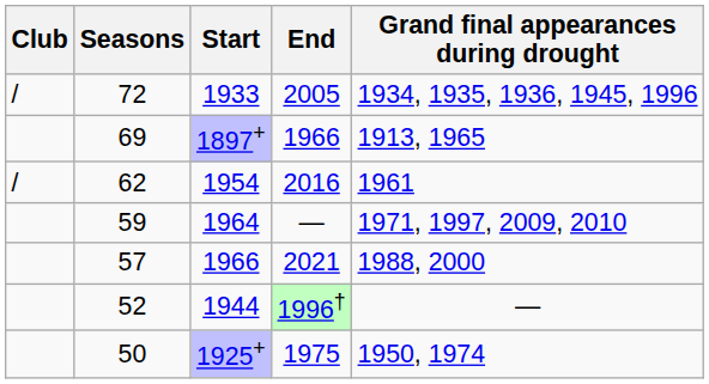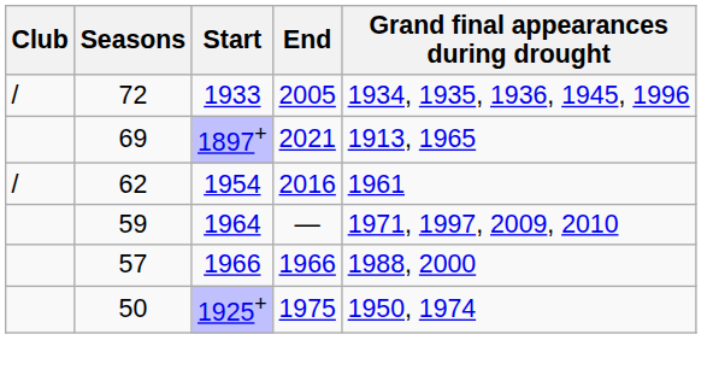 <table class="wikitable sortable" style=text-align:center>
 <tr>
 <th>Club</th>
 <th>Seasons</th>
 <th>Start</th>
 <th>End</th>
 <th>Grand final appearances<br>during drought</th>
 </tr>
 <tr>
 <td align=left> / </td>
 <td>72</td>
 <td><a href='#'>1933</a></td>
 <td><a href='#'>2005</a></td>
 <td align=left><a href='#'>1934</a>, <a href='#'>1935</a>, <a href='#'>1936</a>, <a href='#'>1945</a>, <a href='#'>1996</a></td>
 </tr>
 <tr>
 <td align=left></td>
 <td>69</td>
 <td bgcolor=C0C0FF><a href='#'>1897</a><sup>+</sup></td>
-<td><a href='#'>1966</a></td>
+<td><a href='#'>2021</a></td>
 <td align=left><a href='#'>1913</a>, <a href='#'>1965</a></td>
 </tr>
 <tr>
 <td align=left> / </td>
 <td>62</td>
 <td><a href='#'>1954</a></td>
 <td><a href='#'>2016</a></td>
 <td align=left><a href='#'>1961</a></td>
 </tr>
 <tr>
 <td align=left></td>
 <td>59</td>
 <td><a href='#'>1964</a></td>
 <td>—</td>
 <td align=left><a href='#'>1971</a>, <a href='#'>1997</a>, <a href='#'>2009</a>, <a href='#'>2010</a></td>
 </tr>
 <tr>
 <td align=left></td>
 <td>57</td>
 <td><a href='#'>1966</a></td>
-<td><a href='#'>2021</a></td>
+<td><a href='#'>1966</a></td>
 <td align=left><a href='#'>1988</a>, <a href='#'>2000</a></td>
-</tr>
-<tr>
-<td align=left></td>
-<td>52</td>
-<td><a href='#'>1944</a></td>
-<td bgcolor=C0FFC0><a href='#'>1996</a><sup>†</sup></td>
-<td>—</td>
 </tr>
 <tr>
 <td align=left></td>
 <td>50</td>
 <td bgcolor=C0C0FF><a href='#'>1925</a><sup>+</sup></td>
 <td><a href='#'>1975</a></td>
 <td align=left><a href='#'>1950</a>, <a href='#'>1974</a></td>
 </tr>
 </table>
